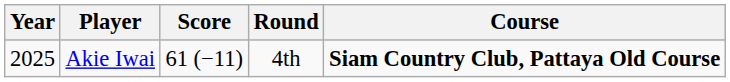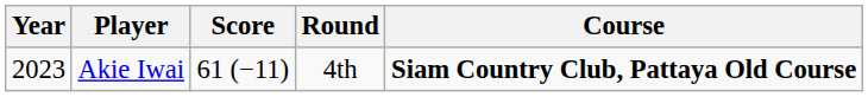 <table class="wikitable">
 <tr>
 <th>Year</th>
 <th>Player</th>
 <th>Score</th>
 <th>Round</th>
 <th>Course</th>
 </tr>
 <tr>
-<td>2025</td>
+<td>2023</td>
 <td><a href='#'>Akie Iwai</a></td>
 <td>61 (−11)</td>
 <td align=center>4th</td>
 <td><strong>Siam Country Club, Pattaya Old Course</strong></td>
 </tr>
 </table>
